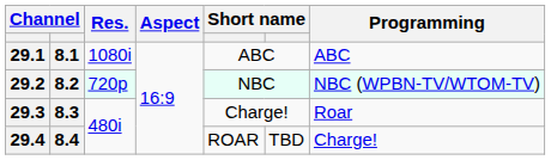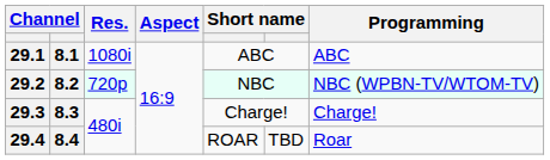 <table class="wikitable">
 <tr>
 <th scope = "col" colspan="2"><a href='#'>Channel</a></th>
 <th scope = "col" rowspan="2"><a href='#'>Res.</a></th>
 <th scope = "col" rowspan="2"><a href='#'>Aspect</a></th>
 <th scope = "col" colspan="2">Short name</th>
 <th scope = "col" rowspan="2">Programming</th>
 </tr>
 <tr>
 <th scope = "col"></th>
 <th></th>
 <th></th>
 <th></th>
 </tr>
 <tr>
 <th scope = "row">29.1</th>
 <th>8.1</th>
 <td><a href='#'>1080i</a></td>
 <td rowspan="4"><a href='#'>16:9</a></td>
 <td colspan="2" align="center">ABC</td>
 <td><a href='#'>ABC</a></td>
 </tr>
 <tr style="background-color: #E6FFF7;">
 <th scope = "row">29.2</th>
 <th>8.2</th>
 <td><a href='#'>720p</a></td>
 <td colspan="2" align="center">NBC</td>
 <td><a href='#'>NBC</a> (<a href='#'>WPBN-TV/WTOM-TV</a>)</td>
 </tr>
 <tr>
 <th scope = "row">29.3</th>
 <th>8.3</th>
 <td rowspan="2"><a href='#'>480i</a></td>
 <td colspan="2" align="center">Charge!</td>
-<td><a href='#'>Roar</a></td>
+<td><a href='#'>Charge!</a></td>
 </tr>
 <tr>
 <th scope = "row">29.4</th>
 <th>8.4</th>
 <td>ROAR</td>
 <td>TBD</td>
-<td><a href='#'>Charge!</a></td>
+<td><a href='#'>Roar</a></td>
 </tr>
 </table>
